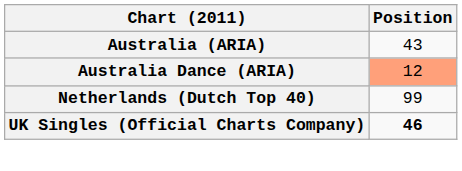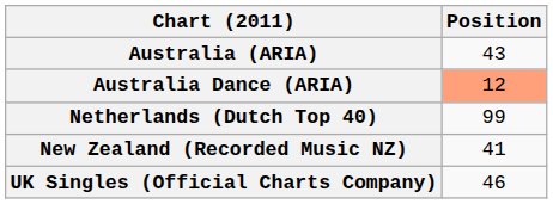 <table class="wikitable sortable plainrowheaders" style="text-align:center">
 <tr>
 <th scope="col">Chart (2011)</th>
 <th>Position</th>
 </tr>
 <tr>
 <th scope="row">Australia (ARIA)</th>
 <td>43</td>
 </tr>
 <tr>
 <th scope="row">Australia Dance (ARIA)</th>
 <td style="background: lightsalmon;">12</td>
 </tr>
 <tr>
 <th scope="row">Netherlands (Dutch Top 40)</th>
 <td>99</td>
 </tr>
 <tr>
+<th scope="row">New Zealand (Recorded Music NZ)</th>
+<td>41</td>
+</tr>
+<tr>
 <th scope="row">UK Singles (Official Charts Company)</th>
-<td align="center"><strong>46</strong></td>
+<td align="center">46</td>
 </tr>
 </table>
